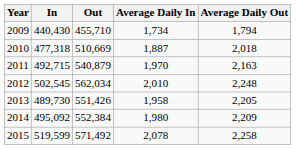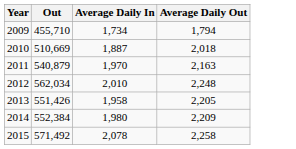 <table class="wikitable" style="text-align:center">
 <tr>
 <th>Year</th>
-<th>In</th>
 <th>Out</th>
 <th>Average Daily In</th>
 <th>Average Daily Out</th>
 </tr>
 <tr>
 <td>2009</td>
-<td>440,430</td>
 <td>455,710</td>
 <td>1,734</td>
 <td>1,794</td>
 </tr>
 <tr>
 <td>2010</td>
-<td>477,318</td>
 <td>510,669</td>
 <td>1,887</td>
 <td>2,018</td>
 </tr>
 <tr>
 <td>2011</td>
-<td>492,715</td>
 <td>540,879</td>
 <td>1,970</td>
 <td>2,163</td>
 </tr>
 <tr>
 <td>2012</td>
-<td>502,545</td>
 <td>562,034</td>
 <td>2,010</td>
 <td>2,248</td>
 </tr>
 <tr>
 <td>2013</td>
-<td>489,730</td>
 <td>551,426</td>
 <td>1,958</td>
 <td>2,205</td>
 </tr>
 <tr>
 <td>2014</td>
-<td>495,092</td>
 <td>552,384</td>
 <td>1,980</td>
 <td>2,209</td>
 </tr>
 <tr>
 <td>2015</td>
-<td>519,599</td>
 <td>571,492</td>
 <td>2,078</td>
 <td>2,258</td>
 </tr>
 </table>
